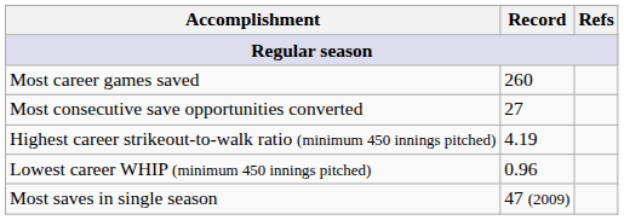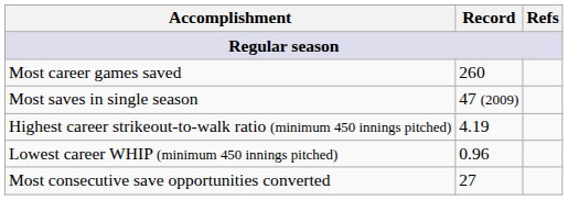 <table class="wikitable">
 <tr>
 </tr>
 <tr>
 <th>Accomplishment</th>
 <th>Record</th>
 <th>Refs</th>
 </tr>
 <tr>
 <th style="background:#dde;" colspan="3">Regular season</th>
 </tr>
 <tr>
 <td>Most career games saved</td>
 <td>260</td>
 <td></td>
 </tr>
 <tr>
-<td>Most consecutive save opportunities converted</td>
-<td>27</td>
+<td>Most saves in single season</td>
+<td>47 <small>(2009)</small></td>
 <td></td>
 </tr>
 <tr>
 <td>Highest career strikeout-to-walk ratio <small>(minimum 450 innings pitched)</small></td>
 <td>4.19</td>
 <td></td>
 </tr>
 <tr>
 <td>Lowest career WHIP <small>(minimum 450 innings pitched)</small></td>
 <td>0.96</td>
 <td></td>
 </tr>
 <tr>
-<td>Most saves in single season</td>
-<td>47 <small>(2009)</small></td>
+<td>Most consecutive save opportunities converted</td>
+<td>27</td>
 <td></td>
 </tr>
 </table>
